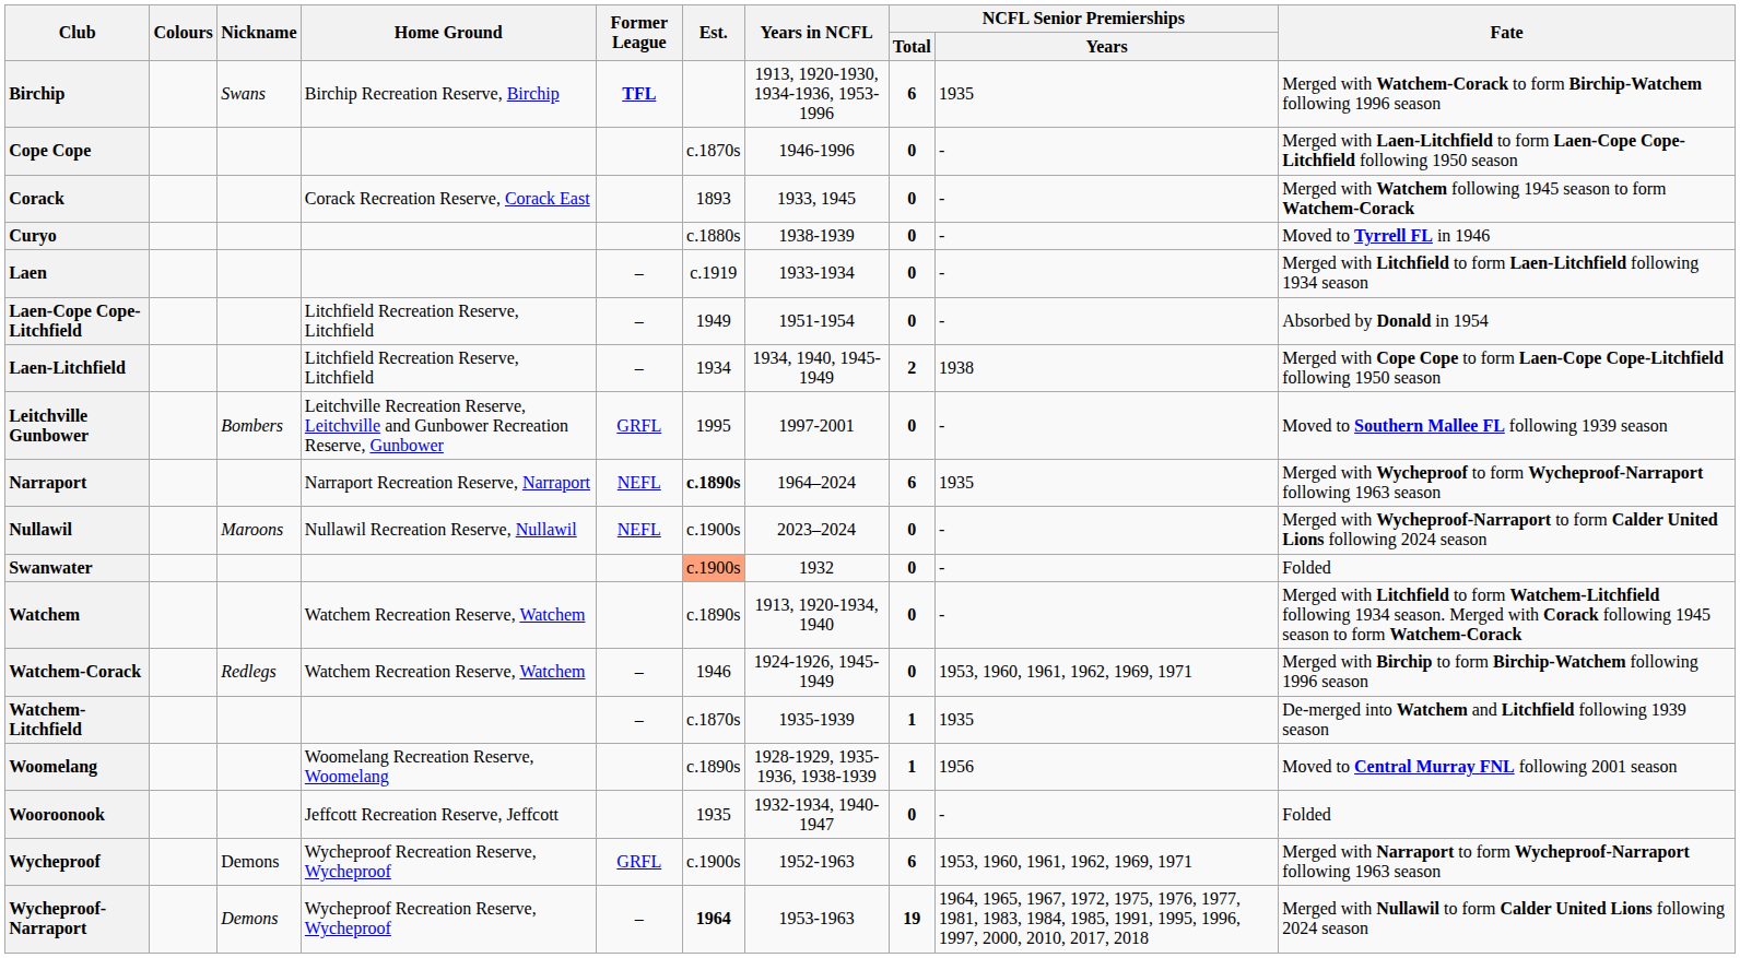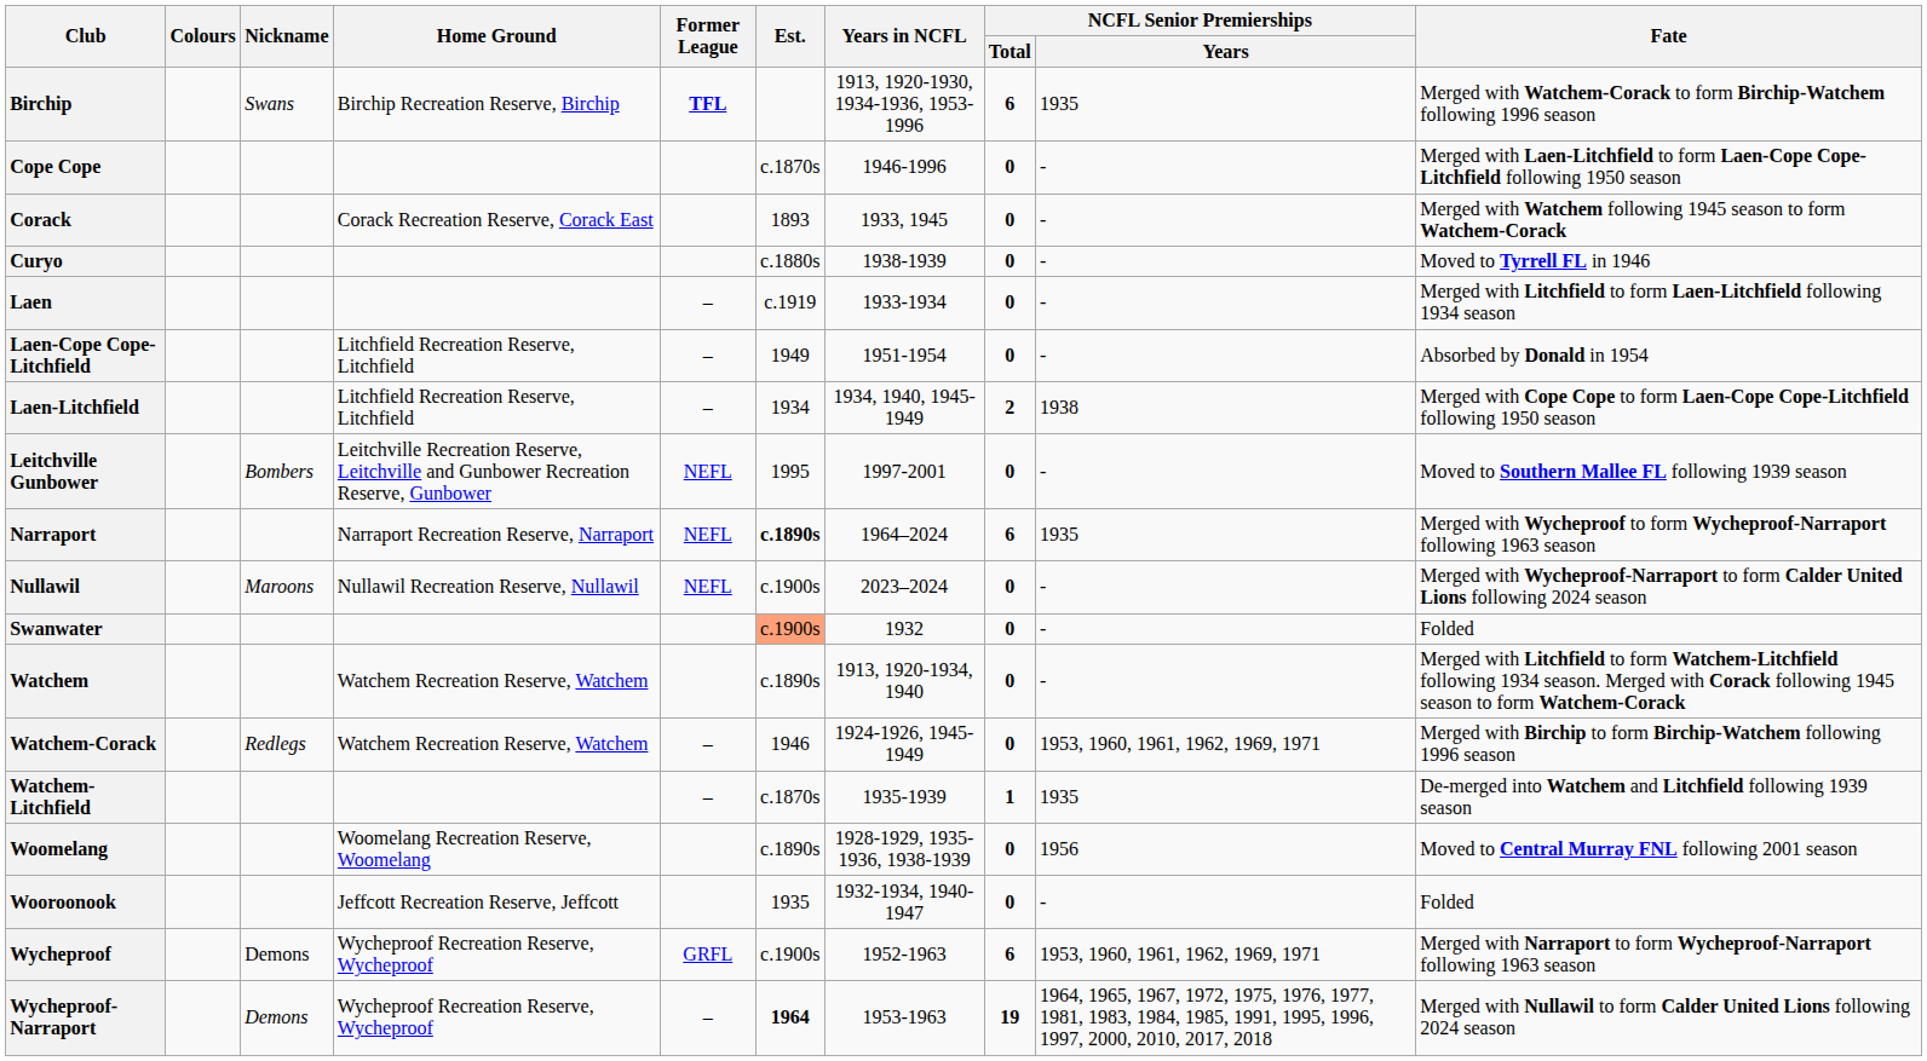 <table class="wikitable sortable" style="width:100%">
 <tr>
 <th rowspan="2">Club</th>
 <th rowspan="2">Colours</th>
 <th rowspan="2">Nickname</th>
 <th rowspan="2">Home Ground</th>
 <th rowspan="2">Former League</th>
 <th rowspan="2">Est.</th>
 <th rowspan="2">Years in NCFL</th>
 <th colspan="2">NCFL Senior Premierships</th>
 <th rowspan="2">Fate</th>
 </tr>
 <tr>
 <th>Total</th>
 <th>Years</th>
 </tr>
 <tr>
 <th style="text-align:left">Birchip</th>
 <td></td>
 <td><em>Swans</em></td>
 <td>Birchip Recreation Reserve, <a href='#'>Birchip</a></td>
 <td align="center"><strong><a href='#'>TFL</a></strong></td>
 <td></td>
 <td align="center">1913, 1920-1930, 1934-1936, 1953-1996</td>
 <td align="center"><strong>6</strong></td>
 <td>1935</td>
 <td>Merged with <strong>Watchem-Corack</strong> to form <strong>Birchip-Watchem</strong> following 1996 season</td>
 </tr>
 <tr>
 <th style="text-align:left">Cope Cope</th>
 <td></td>
 <td></td>
 <td></td>
 <td align="center"></td>
 <td align="center">c.1870s</td>
 <td align="center">1946-1996</td>
 <td align="center"><strong>0</strong></td>
 <td>-</td>
 <td>Merged with <strong>Laen-Litchfield</strong> to form <strong>Laen-Cope Cope-Litchfield</strong> following 1950 season</td>
 </tr>
 <tr>
 <th style="text-align:left">Corack</th>
 <td></td>
 <td></td>
 <td>Corack Recreation Reserve, <a href='#'>Corack East</a></td>
 <td align="center"></td>
 <td align="center">1893</td>
 <td align="center">1933, 1945</td>
 <td align="center"><strong>0</strong></td>
 <td>-</td>
 <td>Merged with <strong>Watchem</strong> following 1945 season to form <strong>Watchem-Corack</strong></td>
 </tr>
 <tr>
 <th style="text-align:left">Curyo</th>
 <td></td>
 <td></td>
 <td></td>
 <td align="center"></td>
 <td align="center">c.1880s</td>
 <td align="center">1938-1939</td>
 <td align="center"><strong>0</strong></td>
 <td>-</td>
 <td>Moved to <a href='#'><strong>Tyrrell FL</strong></a> in 1946</td>
 </tr>
 <tr>
 <th style="text-align:left">Laen</th>
 <td></td>
 <td></td>
 <td></td>
 <td align="center">–</td>
 <td align="center">c.1919</td>
 <td align="center">1933-1934</td>
 <td align="center"><strong>0</strong></td>
 <td>-</td>
 <td>Merged with <strong>Litchfield</strong> to form <strong>Laen-Litchfield</strong> following 1934 season</td>
 </tr>
 <tr>
 <th style="text-align:left">Laen-Cope Cope-Litchfield</th>
 <td></td>
 <td></td>
 <td>Litchfield Recreation Reserve, Litchfield</td>
 <td align="center">–</td>
 <td align="center">1949</td>
 <td align="center">1951-1954</td>
 <td align="center"><strong>0</strong></td>
 <td>-</td>
 <td>Absorbed by <strong>Donald</strong> in 1954</td>
 </tr>
 <tr>
 <th style="text-align:left">Laen-Litchfield</th>
 <td></td>
 <td></td>
 <td>Litchfield Recreation Reserve, Litchfield</td>
 <td align="center">–</td>
 <td align="center">1934</td>
 <td align="center">1934, 1940, 1945-1949</td>
 <td align="center"><strong>2</strong></td>
 <td>1938</td>
 <td>Merged with <strong>Cope Cope</strong> to form <strong>Laen-Cope Cope-Litchfield</strong> following 1950 season</td>
 </tr>
 <tr>
 <th style="text-align:left">Leitchville Gunbower</th>
 <td></td>
 <td><em>Bombers</em></td>
 <td>Leitchville Recreation Reserve, <a href='#'>Leitchville</a> and Gunbower Recreation Reserve, <a href='#'>Gunbower</a></td>
-<td align="center"><a href='#'>GRFL</a></td>
+<td align="center"><a href='#'>NEFL</a></td>
 <td align="center">1995</td>
 <td align="center">1997-2001</td>
 <td align="center"><strong>0</strong></td>
 <td>-</td>
 <td>Moved to <a href='#'><strong>Southern Mallee FL</strong></a> following 1939 season</td>
 </tr>
 <tr>
 <th style="text-align:left">Narraport</th>
 <td><br></td>
 <td></td>
 <td>Narraport Recreation Reserve, <a href='#'>Narraport</a></td>
 <td align="center"><a href='#'>NEFL</a></td>
 <td align="center"><strong>c.1890s</strong></td>
 <td align="center">1964–2024</td>
 <td align="center"><strong>6</strong></td>
 <td>1935</td>
 <td>Merged with <strong>Wycheproof</strong> to form <strong>Wycheproof-Narraport</strong> following 1963 season</td>
 </tr>
 <tr>
 <th style="text-align:left">Nullawil</th>
 <td></td>
 <td><em>Maroons</em></td>
 <td>Nullawil Recreation Reserve, <a href='#'>Nullawil</a></td>
 <td align="center"><a href='#'>NEFL</a></td>
 <td align="center">c.1900s</td>
 <td align="center">2023–2024</td>
 <td align="center"><strong>0</strong></td>
 <td>-</td>
 <td>Merged with <strong>Wycheproof-Narraport</strong> to form <strong>Calder United Lions</strong> following 2024 season</td>
 </tr>
 <tr>
 <th style="text-align:left">Swanwater</th>
 <td></td>
 <td></td>
 <td></td>
 <td align="center"></td>
 <td align="center" style="background: lightsalmon;">c.1900s</td>
 <td align="center">1932</td>
 <td align="center"><strong>0</strong></td>
 <td>-</td>
 <td>Folded</td>
 </tr>
 <tr>
 <th style="text-align:left">Watchem</th>
 <td></td>
 <td></td>
 <td>Watchem Recreation Reserve, <a href='#'>Watchem</a></td>
 <td align="center"></td>
 <td align="center">c.1890s</td>
 <td align="center">1913, 1920-1934, 1940</td>
 <td align="center"><strong>0</strong></td>
 <td>-</td>
 <td>Merged with <strong>Litchfield</strong> to form <strong>Watchem-Litchfield</strong> following 1934 season. Merged with <strong>Corack</strong> following 1945 season to form <strong>Watchem-Corack</strong></td>
 </tr>
 <tr>
 <th style="text-align:left">Watchem-Corack</th>
 <td></td>
 <td><em>Redlegs</em></td>
 <td>Watchem Recreation Reserve, <a href='#'>Watchem</a></td>
 <td align="center">–</td>
 <td align="center">1946</td>
 <td align="center">1924-1926, 1945-1949</td>
 <td align="center"><strong>0</strong></td>
 <td>1953, 1960, 1961, 1962, 1969, 1971</td>
 <td>Merged with <strong>Birchip</strong> to form <strong>Birchip-Watchem</strong> following 1996 season</td>
 </tr>
 <tr>
 <th style="text-align:left">Watchem-Litchfield</th>
 <td></td>
 <td></td>
 <td></td>
 <td align="center">–</td>
 <td align="center">c.1870s</td>
 <td align="center">1935-1939</td>
 <td align="center"><strong>1</strong></td>
 <td>1935</td>
 <td>De-merged into <strong>Watchem</strong> and <strong>Litchfield</strong> following 1939 season</td>
 </tr>
 <tr>
 <th style="text-align:left">Woomelang</th>
 <td></td>
 <td></td>
 <td>Woomelang Recreation Reserve, <a href='#'>Woomelang</a></td>
 <td align="center"></td>
 <td align="center">c.1890s</td>
 <td align="center">1928-1929, 1935-1936, 1938-1939</td>
-<td align="center"><strong>1</strong></td>
+<td align="center"><strong>0</strong></td>
 <td>1956</td>
 <td>Moved to <a href='#'><strong>Central Murray FNL</strong></a> following 2001 season</td>
 </tr>
 <tr>
 <th style="text-align:left">Wooroonook</th>
 <td></td>
 <td></td>
 <td>Jeffcott Recreation Reserve, Jeffcott</td>
 <td align="center"></td>
 <td align="center">1935</td>
 <td align="center">1932-1934, 1940-1947</td>
 <td align="center"><strong>0</strong></td>
 <td>-</td>
 <td>Folded</td>
 </tr>
 <tr>
 <th style="text-align:left">Wycheproof</th>
 <td></td>
 <td>Demons</td>
 <td>Wycheproof Recreation Reserve, <a href='#'>Wycheproof</a></td>
 <td align="center"><a href='#'>GRFL</a></td>
 <td align="center">c.1900s</td>
 <td align="center">1952-1963</td>
 <td align="center"><strong>6</strong></td>
 <td>1953, 1960, 1961, 1962, 1969, 1971</td>
 <td>Merged with <strong>Narraport</strong> to form <strong>Wycheproof-Narraport</strong> following 1963 season</td>
 </tr>
 <tr>
 <th style="text-align:left">Wycheproof-Narraport</th>
 <td></td>
 <td><em>Demons</em></td>
 <td>Wycheproof Recreation Reserve, <a href='#'>Wycheproof</a></td>
 <td align="center">–</td>
 <td align="center"><strong>1964</strong></td>
 <td align="center">1953-1963</td>
 <td align="center"><strong>19</strong></td>
 <td>1964, 1965, 1967, 1972, 1975, 1976, 1977, 1981, 1983, 1984, 1985, 1991, 1995, 1996, 1997, 2000, 2010, 2017, 2018</td>
 <td>Merged with <strong>Nullawil</strong> to form <strong>Calder United Lions</strong> following 2024 season</td>
 </tr>
 </table>
